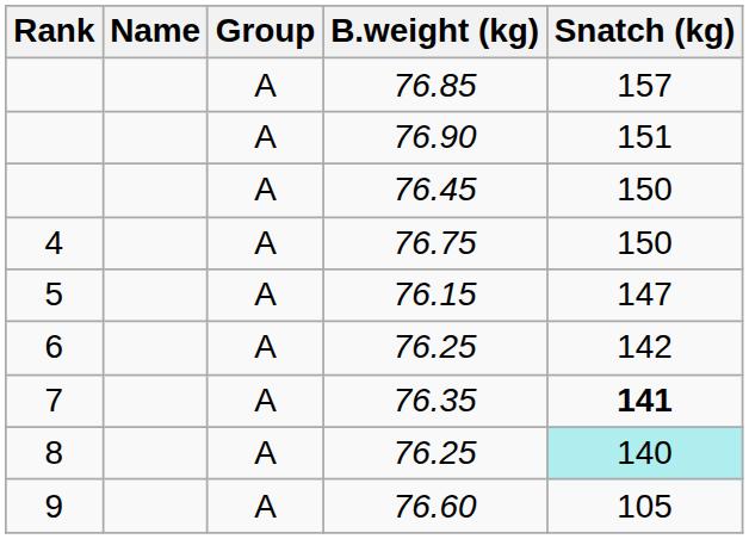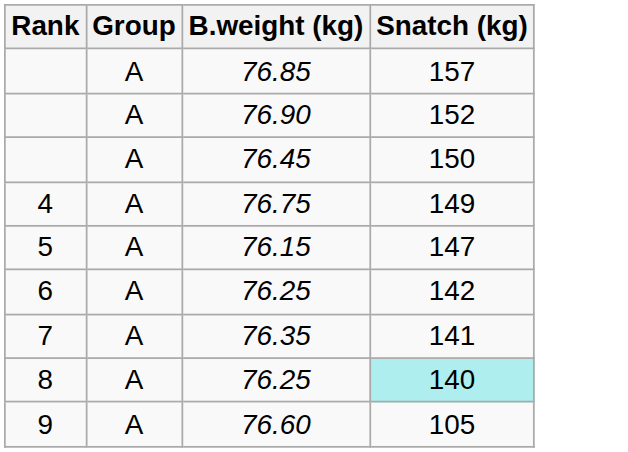 <table class="wikitable sortable" style="text-align:center;">
 <tr>
 <th>Rank</th>
-<th>Name</th>
 <th>Group</th>
 <th>B.weight (kg)</th>
 <th>Snatch (kg)</th>
 </tr>
 <tr>
 <td></td>
-<td align=left></td>
 <td>A</td>
 <td><em>76.85</em></td>
 <td>157</td>
 </tr>
 <tr>
 <td></td>
-<td align=left></td>
 <td>A</td>
 <td><em>76.90</em></td>
-<td>151</td>
+<td>152</td>
 </tr>
 <tr>
 <td></td>
-<td align=left></td>
 <td>A</td>
 <td><em>76.45</em></td>
 <td>150</td>
 </tr>
 <tr>
 <td>4</td>
-<td align=left></td>
 <td>A</td>
 <td><em>76.75</em></td>
-<td>150</td>
+<td>149</td>
 </tr>
 <tr>
 <td>5</td>
-<td align=left></td>
 <td>A</td>
 <td><em>76.15</em></td>
 <td>147</td>
 </tr>
 <tr>
 <td>6</td>
-<td align=left></td>
 <td>A</td>
 <td><em>76.25</em></td>
 <td>142</td>
 </tr>
 <tr>
 <td>7</td>
-<td align=left></td>
 <td>A</td>
 <td><em>76.35</em></td>
-<td><strong>141</strong></td>
+<td>141</td>
 </tr>
 <tr>
 <td>8</td>
-<td align=left></td>
 <td>A</td>
 <td><em>76.25</em></td>
 <td style="background: paleturquoise;">140</td>
 </tr>
 <tr>
 <td>9</td>
-<td align=left></td>
 <td>A</td>
 <td><em>76.60</em></td>
 <td>105</td>
 </tr>
 </table>
